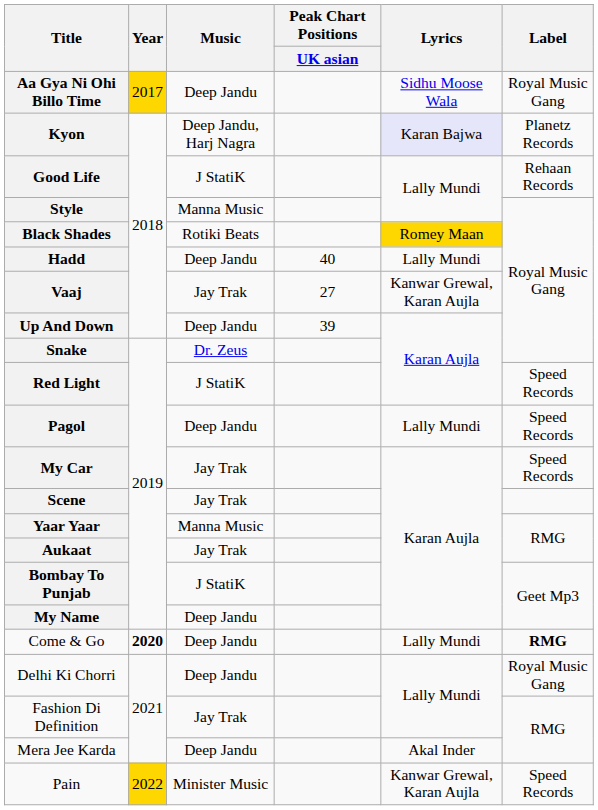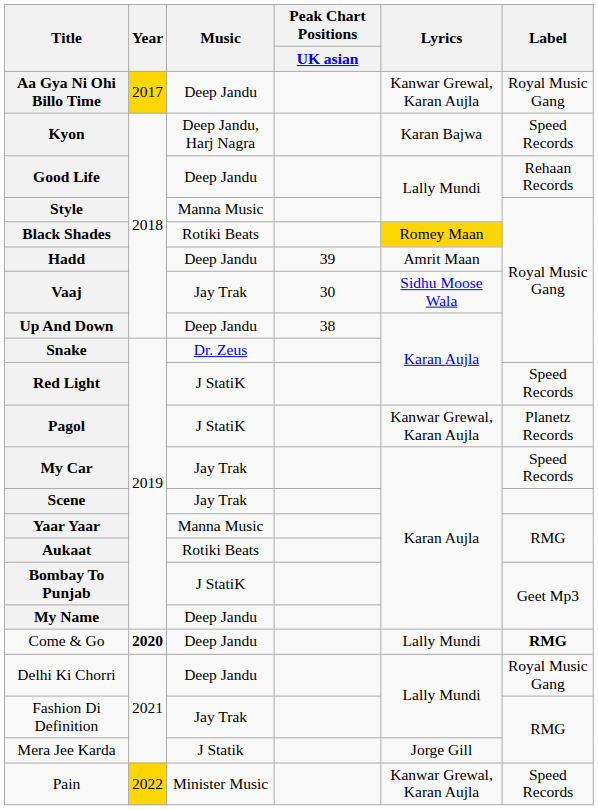 <table class="wikitable plainrowheaders" style="text-align:center;">
 <tr>
 <th rowspan="2">Title</th>
 <th rowspan="2">Year</th>
 <th rowspan="2">Music</th>
 <th>Peak Chart Positions</th>
 <th rowspan="2">Lyrics</th>
 <th rowspan="2">Label</th>
 </tr>
 <tr>
 <th><a href='#'>UK asian</a></th>
 </tr>
 <tr>
 <th scope="row">Aa Gya Ni Ohi Billo Time</th>
 <td style="background: gold;">2017</td>
 <td>Deep Jandu</td>
 <td></td>
-<td><a href='#'>Sidhu Moose Wala</a></td>
+<td>Kanwar Grewal, Karan Aujla</td>
 <td>Royal Music Gang</td>
 </tr>
 <tr>
 <th scope="row">Kyon </th>
 <td rowspan="7">2018</td>
 <td>Deep Jandu, Harj Nagra</td>
 <td></td>
-<td style="background: lavender;">Karan Bajwa</td>
-<td>Planetz Records</td>
+<td>Karan Bajwa</td>
+<td>Speed Records</td>
 </tr>
 <tr>
 <th scope="row">Good Life </th>
-<td>J StatiK</td>
+<td>Deep Jandu</td>
 <td></td>
 <td rowspan="2">Lally Mundi</td>
 <td>Rehaan Records</td>
 </tr>
 <tr>
 <th scope="row">Style</th>
 <td>Manna Music</td>
 <td></td>
 <td rowspan="6">Royal Music Gang</td>
 </tr>
 <tr>
 <th scope="row">Black Shades</th>
 <td>Rotiki Beats</td>
 <td></td>
 <td style="background: gold;">Romey Maan</td>
 </tr>
 <tr>
 <th scope="row">Hadd</th>
 <td>Deep Jandu</td>
-<td>40</td>
-<td>Lally Mundi</td>
+<td>39</td>
+<td>Amrit Maan</td>
 </tr>
 <tr>
 <th scope="row">Vaaj </th>
 <td>Jay Trak</td>
-<td>27</td>
-<td>Kanwar Grewal, Karan Aujla</td>
+<td>30</td>
+<td><a href='#'>Sidhu Moose Wala</a></td>
 </tr>
 <tr>
 <th scope="row">Up And Down</th>
 <td>Deep Jandu</td>
-<td>39</td>
+<td>38</td>
 <td rowspan="3"><a href='#'>Karan Aujla</a></td>
 </tr>
 <tr>
 <th scope="row">Snake </th>
 <td rowspan="9">2019</td>
 <td><a href='#'>Dr. Zeus</a></td>
 <td></td>
 </tr>
 <tr>
 <th scope="row">Red Light </th>
 <td>J StatiK</td>
 <td></td>
 <td>Speed Records</td>
 </tr>
 <tr>
 <th scope="row">Pagol </th>
-<td>Deep Jandu</td>
+<td>J StatiK</td>
 <td></td>
-<td>Lally Mundi</td>
-<td>Speed Records</td>
+<td>Kanwar Grewal, Karan Aujla</td>
+<td>Planetz Records</td>
 </tr>
 <tr>
 <th scope="row">My Car </th>
 <td>Jay Trak</td>
 <td></td>
 <td rowspan="6">Karan Aujla</td>
 <td>Speed Records</td>
 </tr>
 <tr>
 <th scope="row">Scene </th>
 <td>Jay Trak</td>
 <td></td>
 <td></td>
 </tr>
 <tr>
 <th scope="row">Yaar Yaar </th>
 <td>Manna Music</td>
 <td></td>
 <td rowspan="2">RMG</td>
 </tr>
 <tr>
 <th scope="row">Aukaat </th>
-<td>Jay Trak</td>
+<td>Rotiki Beats</td>
 <td></td>
 </tr>
 <tr>
 <th scope="row">Bombay To Punjab </th>
 <td>J StatiK</td>
 <td></td>
 <td rowspan="2">Geet Mp3</td>
 </tr>
 <tr>
 <th scope="row">My Name </th>
 <td>Deep Jandu</td>
 <td></td>
 </tr>
 <tr>
 <td>Come & Go </td>
 <td><strong>2020</strong></td>
 <td>Deep Jandu</td>
 <td></td>
 <td>Lally Mundi</td>
 <td><strong>RMG</strong></td>
 </tr>
 <tr>
 <td>Delhi Ki Chorri </td>
 <td rowspan="3">2021</td>
 <td>Deep Jandu</td>
 <td></td>
 <td rowspan="2">Lally Mundi</td>
 <td>Royal Music Gang</td>
 </tr>
 <tr>
 <td>Fashion Di Definition </td>
 <td>Jay Trak</td>
 <td></td>
 <td rowspan="2">RMG</td>
 </tr>
 <tr>
 <td>Mera Jee Karda </td>
-<td>Deep Jandu</td>
+<td>J Statik</td>
 <td></td>
-<td>Akal Inder</td>
+<td>Jorge Gill</td>
 </tr>
 <tr>
 <td>Pain</td>
 <td style="background: gold;">2022</td>
 <td>Minister Music</td>
 <td></td>
 <td>Kanwar Grewal, Karan Aujla</td>
 <td>Speed Records</td>
 </tr>
 </table>
